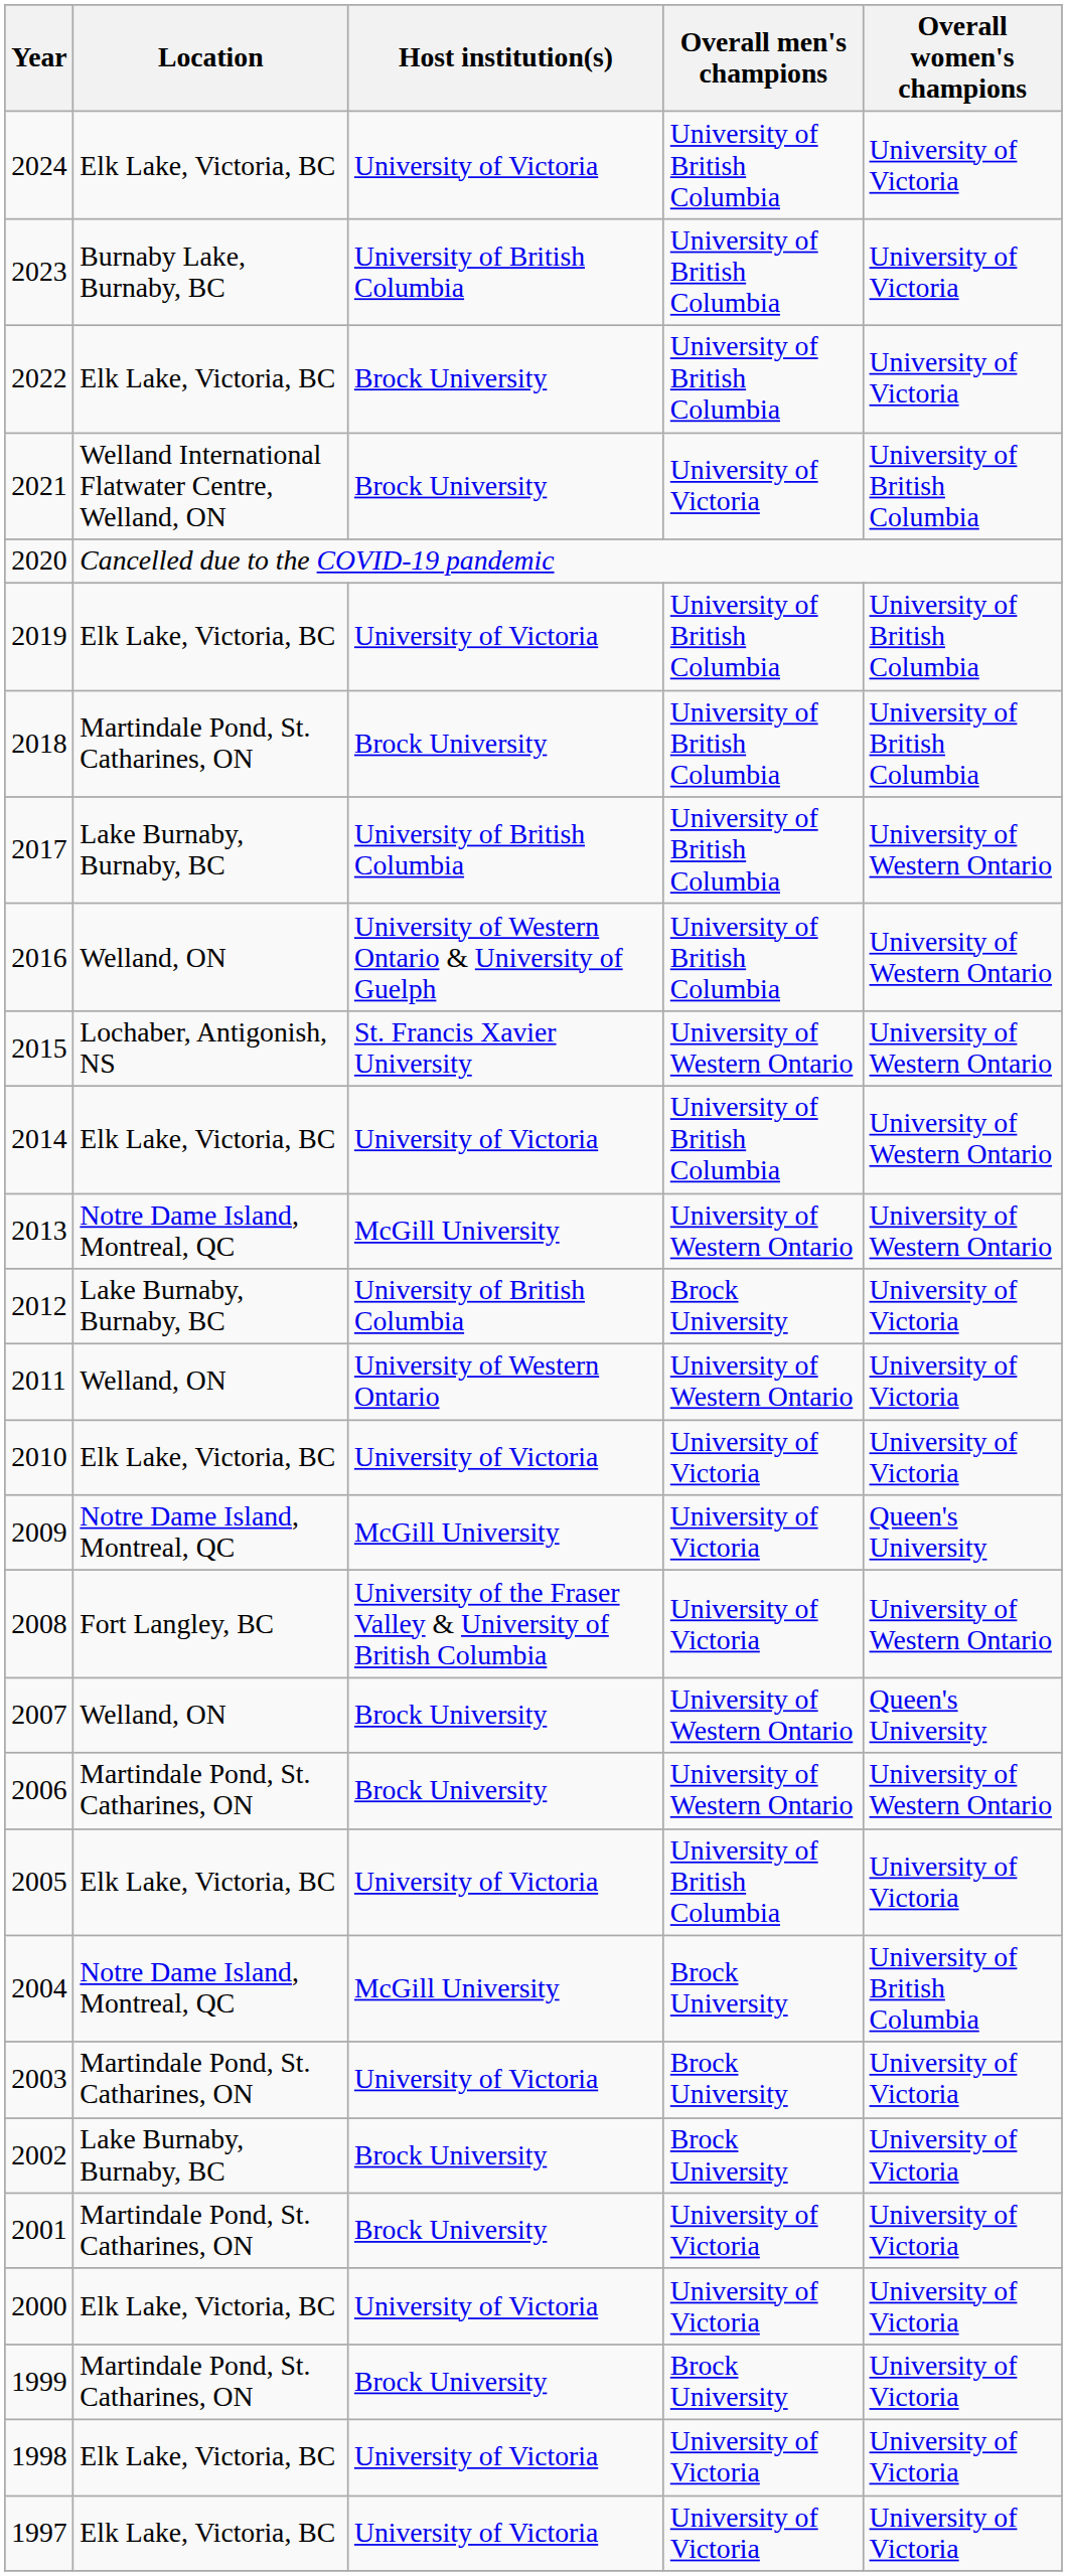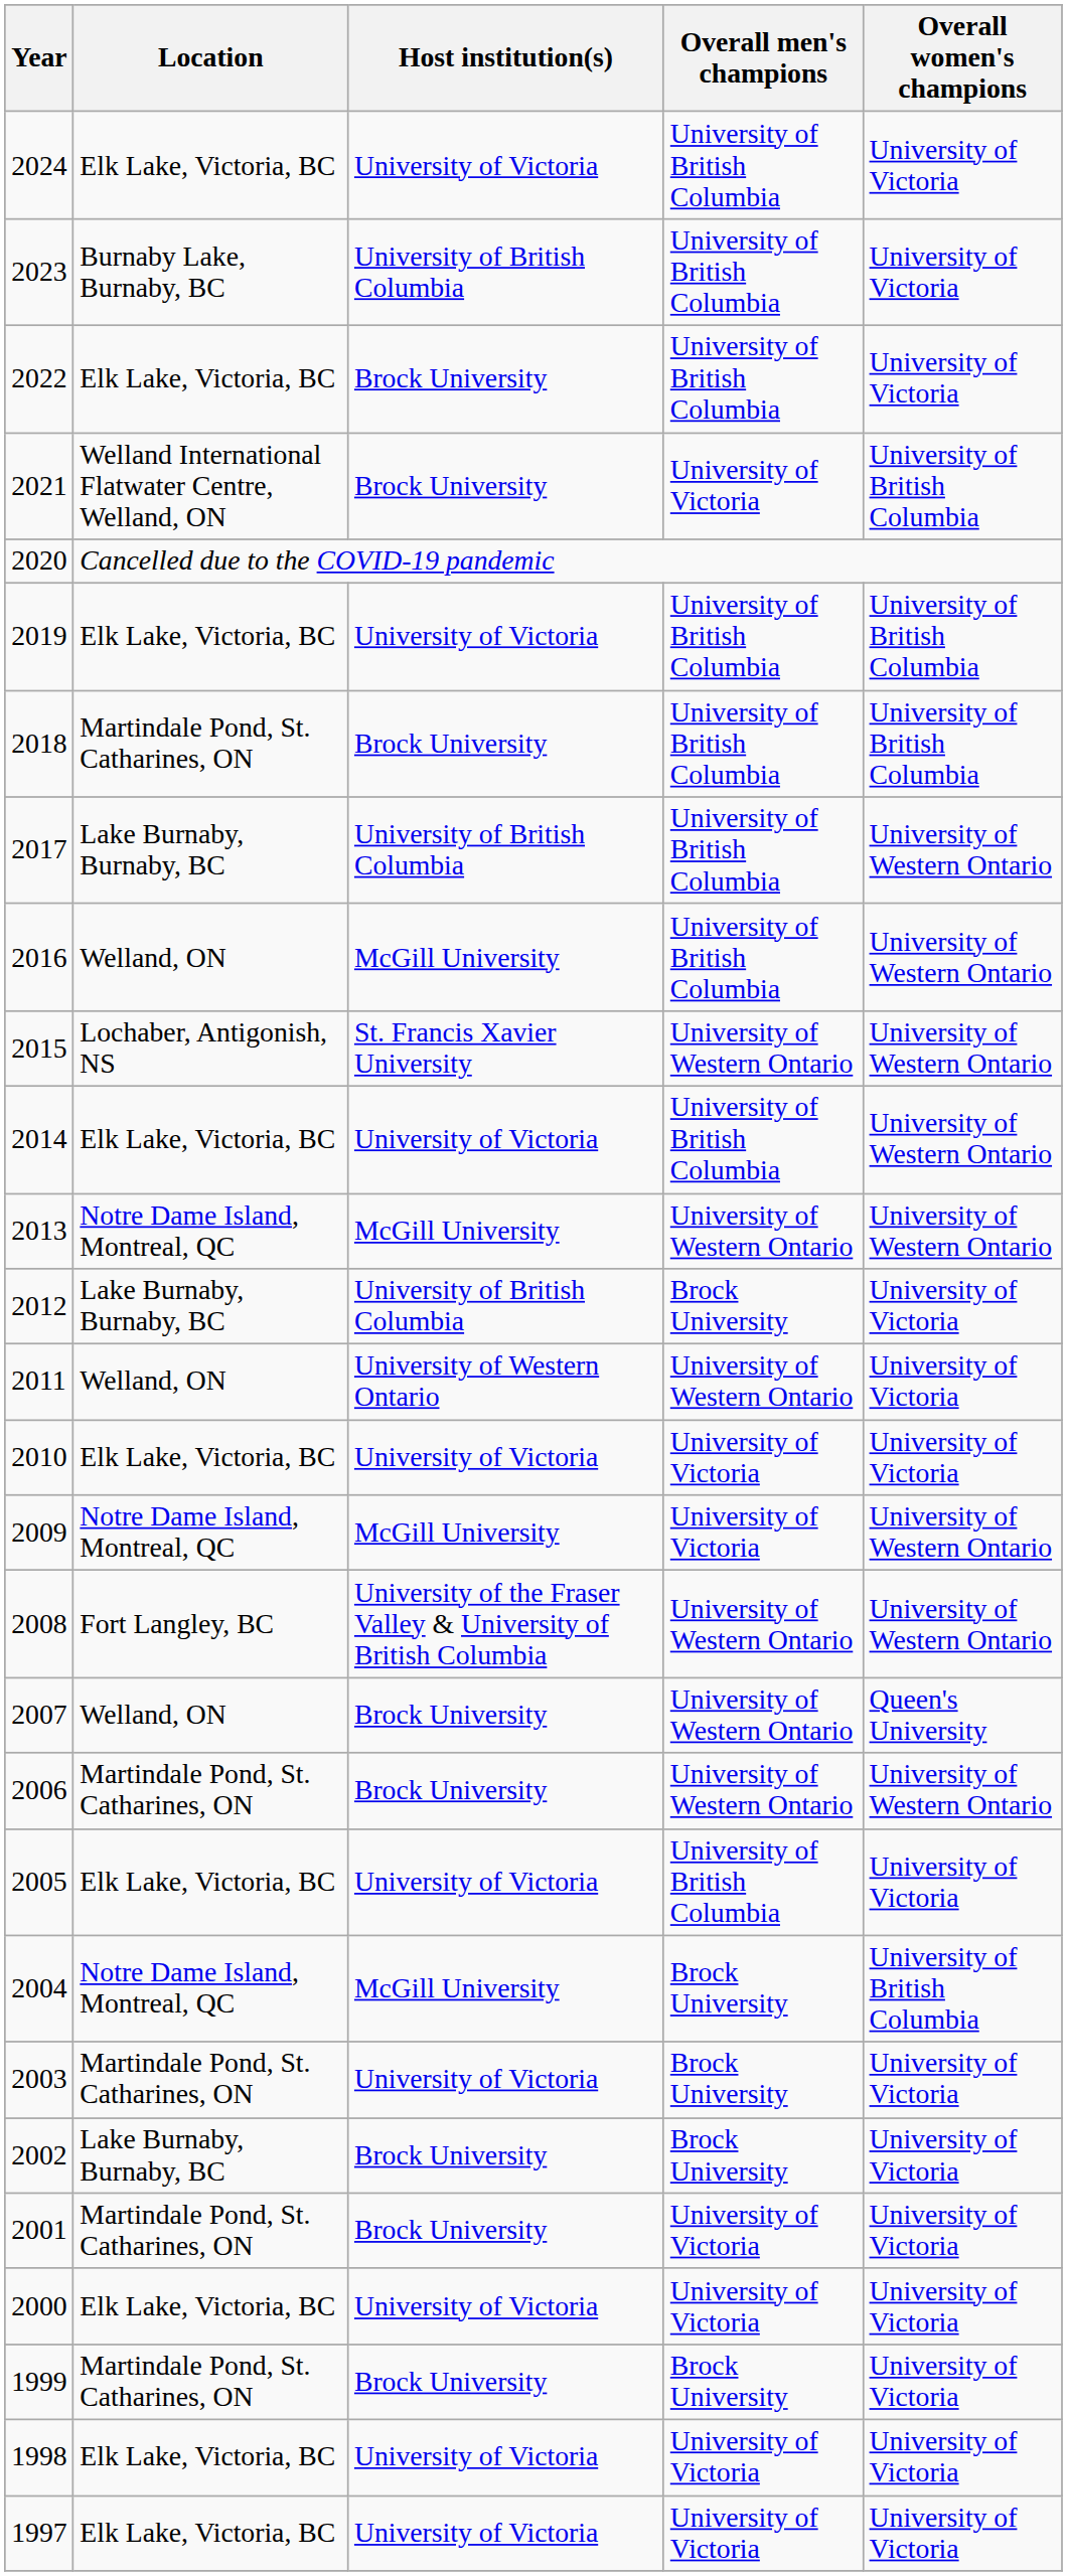 <table class="wikitable mw-collapsible">
 <tr>
 <th>Year</th>
 <th>Location</th>
 <th>Host institution(s)</th>
 <th>Overall men's champions</th>
 <th>Overall women's champions</th>
 </tr>
 <tr>
 <td>2024</td>
 <td>Elk Lake, Victoria, BC</td>
 <td><a href='#'>University of Victoria</a></td>
 <td><a href='#'>University of British Columbia</a></td>
 <td><a href='#'>University of Victoria</a></td>
 </tr>
 <tr>
 <td>2023</td>
 <td>Burnaby Lake, Burnaby, BC</td>
 <td><a href='#'>University of British Columbia</a></td>
 <td><a href='#'>University of British Columbia</a></td>
 <td><a href='#'>University of Victoria</a></td>
 </tr>
 <tr>
 <td>2022</td>
 <td>Elk Lake, Victoria, BC</td>
 <td><a href='#'>Brock University</a></td>
 <td><a href='#'>University of British Columbia</a></td>
 <td><a href='#'>University of Victoria</a></td>
 </tr>
 <tr>
 <td>2021</td>
 <td>Welland International Flatwater Centre, Welland, ON</td>
 <td><a href='#'>Brock University</a></td>
 <td><a href='#'>University of Victoria</a></td>
 <td><a href='#'>University of British Columbia</a></td>
 </tr>
 <tr>
 <td>2020</td>
 <td colspan = 4><em>Cancelled due to the <a href='#'>COVID-19 pandemic</a></em></td>
 </tr>
 <tr>
 <td>2019</td>
 <td>Elk Lake, Victoria, BC</td>
 <td><a href='#'>University of Victoria</a></td>
 <td><a href='#'>University of British Columbia</a></td>
 <td><a href='#'>University of British Columbia</a></td>
 </tr>
 <tr>
 <td>2018</td>
 <td>Martindale Pond, St. Catharines, ON</td>
 <td><a href='#'>Brock University</a></td>
 <td><a href='#'>University of British Columbia</a></td>
 <td><a href='#'>University of British Columbia</a></td>
 </tr>
 <tr>
 <td>2017</td>
 <td>Lake Burnaby, Burnaby, BC</td>
 <td><a href='#'>University of British Columbia</a></td>
 <td><a href='#'>University of British Columbia</a></td>
 <td><a href='#'>University of Western Ontario</a></td>
 </tr>
 <tr>
 <td>2016</td>
 <td>Welland, ON</td>
-<td><a href='#'>University of Western Ontario</a> & <a href='#'>University of Guelph</a></td>
+<td><a href='#'>McGill University</a></td>
 <td><a href='#'>University of British Columbia</a></td>
 <td><a href='#'>University of Western Ontario</a></td>
 </tr>
 <tr>
 <td>2015</td>
 <td>Lochaber, Antigonish, NS</td>
 <td><a href='#'>St. Francis Xavier University</a></td>
 <td><a href='#'>University of Western Ontario</a></td>
 <td><a href='#'>University of Western Ontario</a></td>
 </tr>
 <tr>
 <td>2014</td>
 <td>Elk Lake, Victoria, BC</td>
 <td><a href='#'>University of Victoria</a></td>
 <td><a href='#'>University of British Columbia</a></td>
 <td><a href='#'>University of Western Ontario</a></td>
 </tr>
 <tr>
 <td>2013</td>
 <td><a href='#'>Notre Dame Island</a>, Montreal, QC</td>
 <td><a href='#'>McGill University</a></td>
 <td><a href='#'>University of Western Ontario</a></td>
 <td><a href='#'>University of Western Ontario</a></td>
 </tr>
 <tr>
 <td>2012</td>
 <td>Lake Burnaby, Burnaby, BC</td>
 <td><a href='#'>University of British Columbia</a></td>
 <td><a href='#'>Brock University</a></td>
 <td><a href='#'>University of Victoria</a></td>
 </tr>
 <tr>
 <td>2011</td>
 <td>Welland, ON</td>
 <td><a href='#'>University of Western Ontario</a></td>
 <td><a href='#'>University of Western Ontario</a></td>
 <td><a href='#'>University of Victoria</a></td>
 </tr>
 <tr>
 <td>2010</td>
 <td>Elk Lake, Victoria, BC</td>
 <td><a href='#'>University of Victoria</a></td>
 <td><a href='#'>University of Victoria</a></td>
 <td><a href='#'>University of Victoria</a></td>
 </tr>
 <tr>
 <td>2009</td>
 <td><a href='#'>Notre Dame Island</a>, Montreal, QC</td>
 <td><a href='#'>McGill University</a></td>
 <td><a href='#'>University of Victoria</a></td>
-<td><a href='#'>Queen's University</a></td>
+<td><a href='#'>University of Western Ontario</a></td>
 </tr>
 <tr>
 <td>2008</td>
 <td>Fort Langley, BC</td>
 <td><a href='#'>University of the Fraser Valley</a> & <a href='#'>University of British Columbia</a></td>
-<td><a href='#'>University of Victoria</a></td>
+<td><a href='#'>University of Western Ontario</a></td>
 <td><a href='#'>University of Western Ontario</a></td>
 </tr>
 <tr>
 <td>2007</td>
 <td>Welland, ON</td>
 <td><a href='#'>Brock University</a></td>
 <td><a href='#'>University of Western Ontario</a></td>
 <td><a href='#'>Queen's University</a></td>
 </tr>
 <tr>
 <td>2006</td>
 <td>Martindale Pond, St. Catharines, ON</td>
 <td><a href='#'>Brock University</a></td>
 <td><a href='#'>University of Western Ontario</a></td>
 <td><a href='#'>University of Western Ontario</a></td>
 </tr>
 <tr>
 <td>2005</td>
 <td>Elk Lake, Victoria, BC</td>
 <td><a href='#'>University of Victoria</a></td>
 <td><a href='#'>University of British Columbia</a></td>
 <td><a href='#'>University of Victoria</a></td>
 </tr>
 <tr>
 <td>2004</td>
 <td><a href='#'>Notre Dame Island</a>, Montreal, QC</td>
 <td><a href='#'>McGill University</a></td>
 <td><a href='#'>Brock University</a></td>
 <td><a href='#'>University of British Columbia</a></td>
 </tr>
 <tr>
 <td>2003</td>
 <td>Martindale Pond, St. Catharines, ON</td>
 <td><a href='#'>University of Victoria</a></td>
 <td><a href='#'>Brock University</a></td>
 <td><a href='#'>University of Victoria</a></td>
 </tr>
 <tr>
 <td>2002</td>
 <td>Lake Burnaby, Burnaby, BC</td>
 <td><a href='#'>Brock University</a></td>
 <td><a href='#'>Brock University</a></td>
 <td><a href='#'>University of Victoria</a></td>
 </tr>
 <tr>
 <td>2001</td>
 <td>Martindale Pond, St. Catharines, ON</td>
 <td><a href='#'>Brock University</a></td>
 <td><a href='#'>University of Victoria</a></td>
 <td><a href='#'>University of Victoria</a></td>
 </tr>
 <tr>
 <td>2000</td>
 <td>Elk Lake, Victoria, BC</td>
 <td><a href='#'>University of Victoria</a></td>
 <td><a href='#'>University of Victoria</a></td>
 <td><a href='#'>University of Victoria</a></td>
 </tr>
 <tr>
 <td>1999</td>
 <td>Martindale Pond, St. Catharines, ON</td>
 <td><a href='#'>Brock University</a></td>
 <td><a href='#'>Brock University</a></td>
 <td><a href='#'>University of Victoria</a></td>
 </tr>
 <tr>
 <td>1998</td>
 <td>Elk Lake, Victoria, BC</td>
 <td><a href='#'>University of Victoria</a></td>
 <td><a href='#'>University of Victoria</a></td>
 <td><a href='#'>University of Victoria</a></td>
 </tr>
 <tr>
 <td>1997</td>
 <td>Elk Lake, Victoria, BC</td>
 <td><a href='#'>University of Victoria</a></td>
 <td><a href='#'>University of Victoria</a></td>
 <td><a href='#'>University of Victoria</a></td>
 </tr>
 </table>
